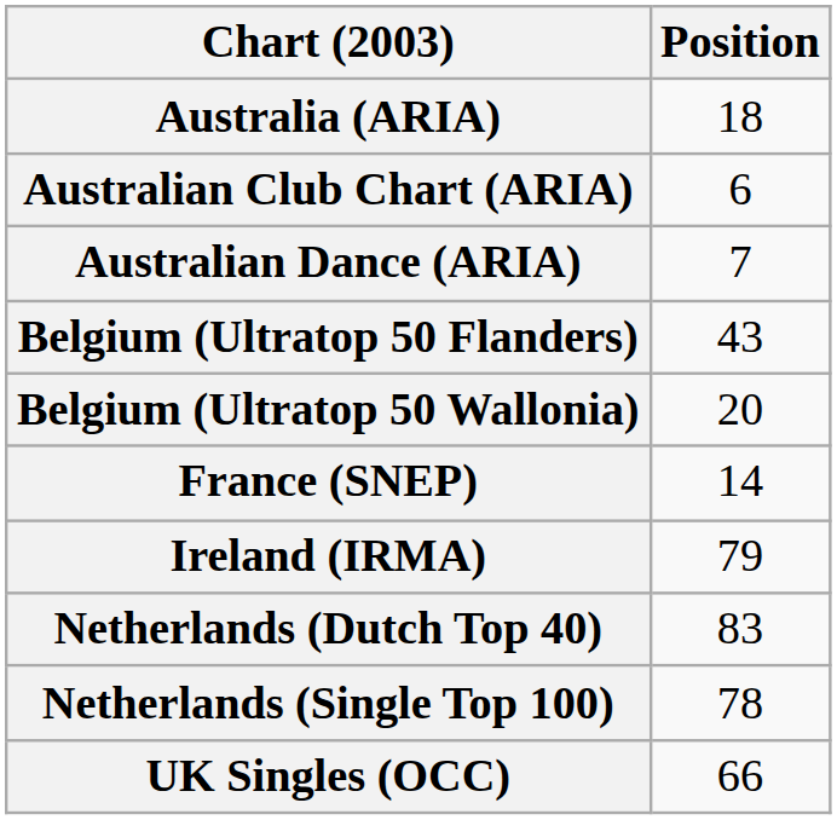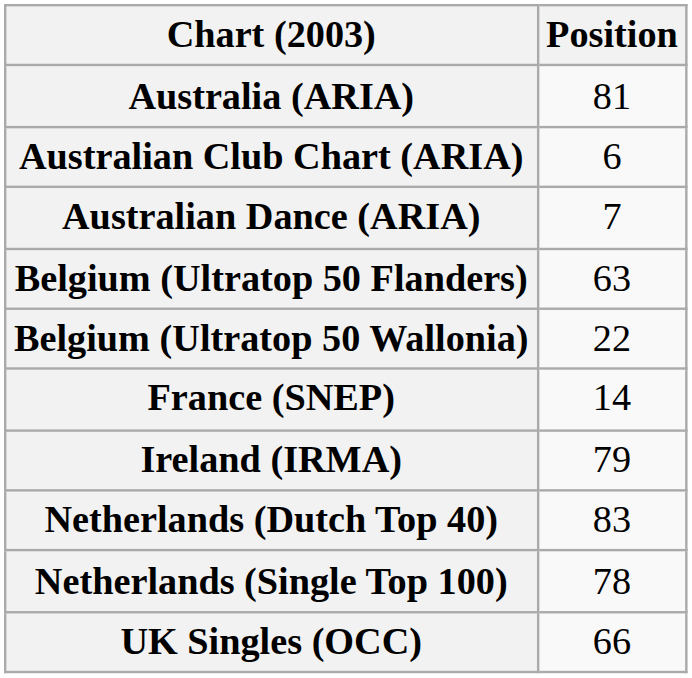 <table class="wikitable plainrowheaders sortable" style="text-align:center">
 <tr>
 <th>Chart (2003)</th>
 <th>Position</th>
 </tr>
 <tr>
 <th scope="row">Australia (ARIA)</th>
-<td>18</td>
+<td>81</td>
 </tr>
 <tr>
 <th scope="row">Australian Club Chart (ARIA)</th>
 <td>6</td>
 </tr>
 <tr>
 <th scope="row">Australian Dance (ARIA)</th>
 <td>7</td>
 </tr>
 <tr>
 <th scope="row">Belgium (Ultratop 50 Flanders)</th>
-<td>43</td>
+<td>63</td>
 </tr>
 <tr>
 <th scope="row">Belgium (Ultratop 50 Wallonia)</th>
-<td>20</td>
+<td>22</td>
 </tr>
 <tr>
 <th scope="row">France (SNEP)</th>
 <td>14</td>
 </tr>
 <tr>
 <th scope="row">Ireland (IRMA)</th>
 <td>79</td>
 </tr>
 <tr>
 <th scope="row">Netherlands (Dutch Top 40)</th>
 <td>83</td>
 </tr>
 <tr>
 <th scope="row">Netherlands (Single Top 100)</th>
 <td>78</td>
 </tr>
 <tr>
 <th scope="row">UK Singles (OCC)</th>
 <td>66</td>
 </tr>
 </table>
